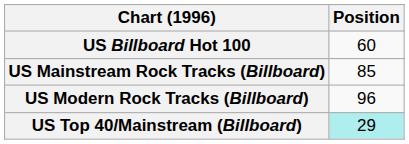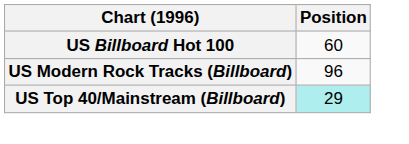 <table class="wikitable sortable plainrowheaders" style="text-align:center">
 <tr>
 <th>Chart (1996)</th>
 <th>Position</th>
 </tr>
 <tr>
 <th scope="row">US <em>Billboard</em> Hot 100</th>
 <td>60</td>
 </tr>
 <tr>
-<th scope="row">US Mainstream Rock Tracks (<em>Billboard</em>)</th>
-<td>85</td>
-</tr>
-<tr>
 <th scope="row">US Modern Rock Tracks (<em>Billboard</em>)</th>
 <td>96</td>
 </tr>
 <tr>
 <th scope="row">US Top 40/Mainstream (<em>Billboard</em>)</th>
 <td style="background: paleturquoise;">29</td>
 </tr>
 </table>
